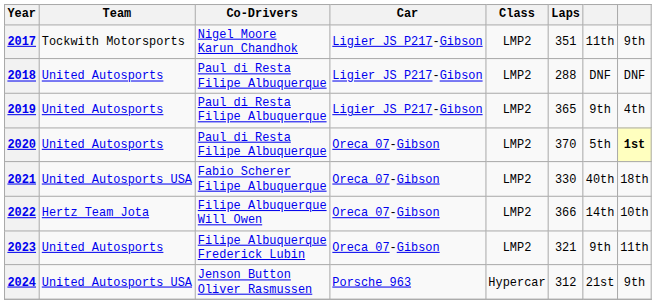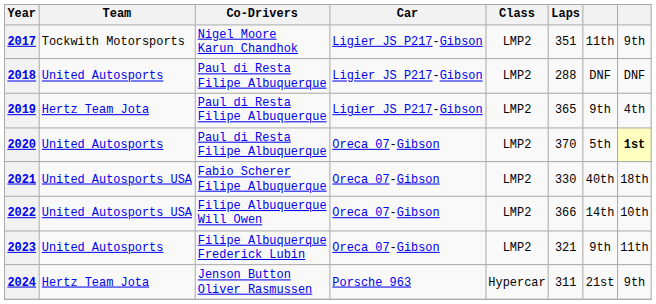 <table class="wikitable" style="text-align:center; font-size:90%">
 <tr>
 <th>Year</th>
 <th>Team</th>
 <th>Co-Drivers</th>
 <th>Car</th>
 <th>Class</th>
 <th>Laps</th>
 <th></th>
 <th></th>
 </tr>
 <tr>
 <th><a href='#'>2017</a></th>
 <td align="left"> Tockwith Motorsports</td>
 <td align="left"> <a href='#'>Nigel Moore</a><br> <a href='#'>Karun Chandhok</a></td>
 <td align="left"><a href='#'>Ligier JS P217</a>-<a href='#'>Gibson</a></td>
 <td>LMP2</td>
 <td>351</td>
 <td>11th</td>
 <td>9th</td>
 </tr>
 <tr>
 <th><a href='#'>2018</a></th>
 <td align="left"> <a href='#'>United Autosports</a></td>
 <td align="left"> <a href='#'>Paul di Resta</a><br> <a href='#'>Filipe Albuquerque</a></td>
 <td align="left"><a href='#'>Ligier JS P217</a>-<a href='#'>Gibson</a></td>
 <td>LMP2</td>
 <td>288</td>
 <td>DNF</td>
 <td>DNF</td>
 </tr>
 <tr>
 <th><a href='#'>2019</a></th>
-<td align="left"> <a href='#'>United Autosports</a></td>
+<td align="left"> <a href='#'>Hertz Team Jota</a></td>
 <td align="left"> <a href='#'>Paul di Resta</a><br> <a href='#'>Filipe Albuquerque</a></td>
 <td align="left"><a href='#'>Ligier JS P217</a>-<a href='#'>Gibson</a></td>
 <td>LMP2</td>
 <td>365</td>
 <td>9th</td>
 <td>4th</td>
 </tr>
 <tr>
 <th><a href='#'>2020</a></th>
 <td align="left"> <a href='#'>United Autosports</a></td>
 <td align="left"> <a href='#'>Paul di Resta</a><br> <a href='#'>Filipe Albuquerque</a></td>
 <td align="left"><a href='#'>Oreca 07</a>-<a href='#'>Gibson</a></td>
 <td>LMP2</td>
 <td>370</td>
 <td>5th</td>
 <td style="background:#FFFFBF;"><strong>1st</strong></td>
 </tr>
 <tr>
 <th><a href='#'>2021</a></th>
 <td align="left"> <a href='#'>United Autosports USA</a></td>
 <td align="left"> <a href='#'>Fabio Scherer</a><br> <a href='#'>Filipe Albuquerque</a></td>
 <td align="left"><a href='#'>Oreca 07</a>-<a href='#'>Gibson</a></td>
 <td>LMP2</td>
 <td>330</td>
 <td>40th</td>
 <td>18th</td>
 </tr>
 <tr>
 <th><a href='#'>2022</a></th>
-<td align="left"> <a href='#'>Hertz Team Jota</a></td>
+<td align="left"> <a href='#'>United Autosports USA</a></td>
 <td align="left"> <a href='#'>Filipe Albuquerque</a><br> <a href='#'>Will Owen</a></td>
 <td align="left"><a href='#'>Oreca 07</a>-<a href='#'>Gibson</a></td>
 <td>LMP2</td>
 <td>366</td>
 <td>14th</td>
 <td>10th</td>
 </tr>
 <tr>
 <th><a href='#'>2023</a></th>
 <td align="left"> <a href='#'>United Autosports</a></td>
 <td align="left"> <a href='#'>Filipe Albuquerque</a><br> <a href='#'>Frederick Lubin</a></td>
 <td align="left"><a href='#'>Oreca 07</a>-<a href='#'>Gibson</a></td>
 <td>LMP2</td>
 <td>321</td>
 <td>9th</td>
 <td>11th</td>
 </tr>
 <tr>
 <th><a href='#'>2024</a></th>
-<td align="left"> <a href='#'>United Autosports USA</a></td>
+<td align="left"> <a href='#'>Hertz Team Jota</a></td>
 <td align="left"> <a href='#'>Jenson Button</a><br> <a href='#'>Oliver Rasmussen</a></td>
 <td align="left"><a href='#'>Porsche 963</a></td>
 <td>Hypercar</td>
-<td>312</td>
+<td>311</td>
 <td>21st</td>
 <td>9th</td>
 </tr>
 <tr>
 </tr>
 </table>
